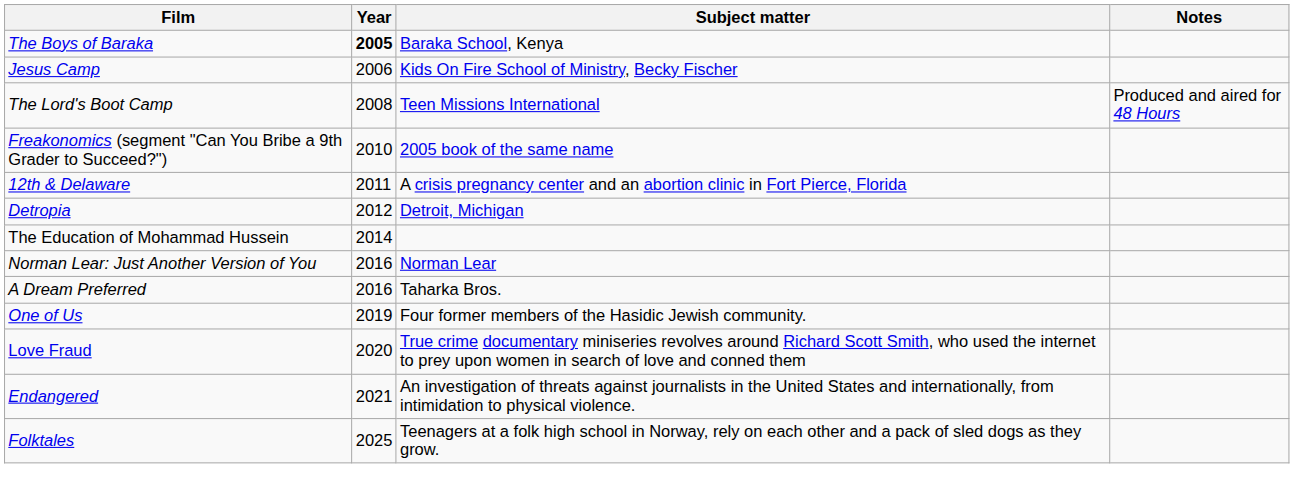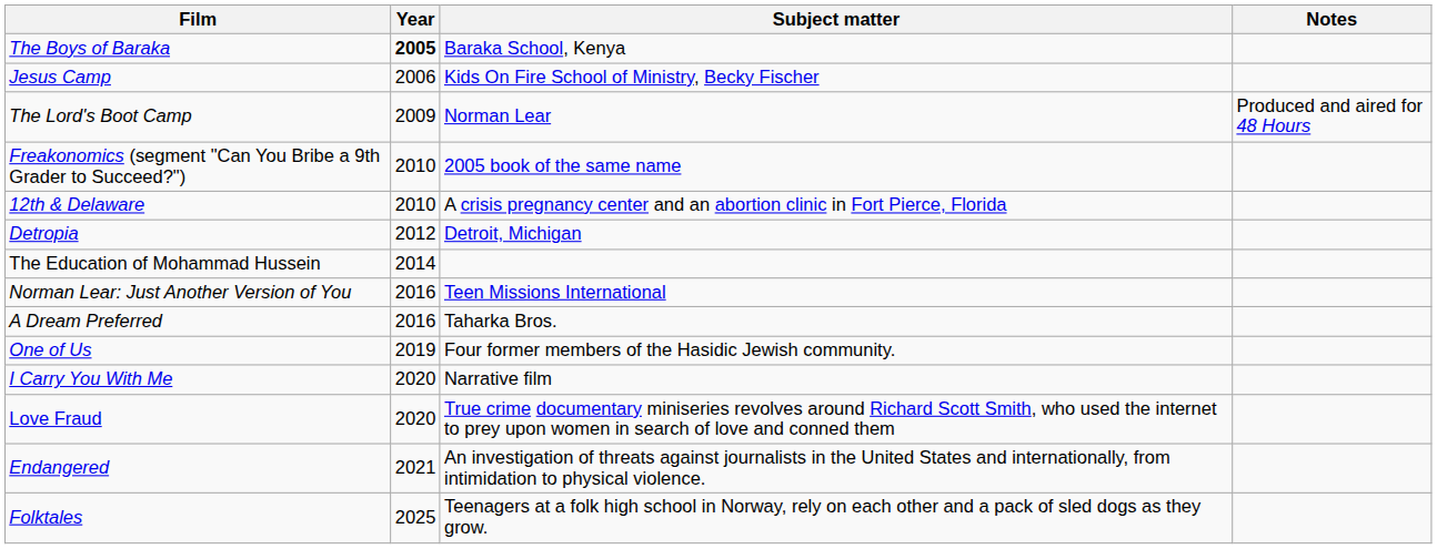 <table class="wikitable sortable">
 <tr>
 <th>Film</th>
 <th>Year</th>
 <th>Subject matter</th>
 <th>Notes</th>
 </tr>
 <tr>
 <td><em><a href='#'>The Boys of Baraka</a></em></td>
 <td><strong>2005</strong></td>
 <td><a href='#'>Baraka School</a>, Kenya</td>
 <td></td>
 </tr>
 <tr>
 <td><em><a href='#'>Jesus Camp</a></em></td>
 <td>2006</td>
 <td><a href='#'>Kids On Fire School of Ministry</a>, <a href='#'>Becky Fischer</a></td>
 <td></td>
 </tr>
 <tr>
 <td><em>The Lord's Boot Camp</em></td>
-<td>2008</td>
-<td><a href='#'>Teen Missions International</a></td>
+<td>2009</td>
+<td><a href='#'>Norman Lear</a></td>
 <td>Produced and aired for <em><a href='#'>48 Hours</a></em></td>
 </tr>
 <tr>
 <td><em><a href='#'>Freakonomics</a></em> (segment "Can You Bribe a 9th Grader to Succeed?")</td>
 <td>2010</td>
 <td><a href='#'>2005 book of the same name</a></td>
 <td></td>
 </tr>
 <tr>
 <td><em><a href='#'>12th & Delaware</a></em></td>
-<td>2011</td>
+<td>2010</td>
 <td>A <a href='#'>crisis pregnancy center</a> and an <a href='#'>abortion clinic</a> in <a href='#'>Fort Pierce, Florida</a></td>
 <td></td>
 </tr>
 <tr>
 <td><em><a href='#'>Detropia</a></em></td>
 <td>2012</td>
 <td><a href='#'>Detroit, Michigan</a></td>
 <td></td>
 </tr>
 <tr>
 <td>The Education of Mohammad Hussein</td>
 <td>2014</td>
 <td></td>
 <td></td>
 </tr>
 <tr>
 <td><em>Norman Lear: Just Another Version of You</em></td>
 <td>2016</td>
-<td><a href='#'>Norman Lear</a></td>
+<td><a href='#'>Teen Missions International</a></td>
 <td></td>
 </tr>
 <tr>
 <td><em>A Dream Preferred</em></td>
 <td>2016</td>
 <td>Taharka Bros.</td>
 <td></td>
 </tr>
 <tr>
 <td><em><a href='#'>One of Us</a></em></td>
 <td>2019</td>
 <td>Four former members of the Hasidic Jewish community.</td>
+<td></td>
+</tr>
+<tr>
+<td><em><a href='#'>I Carry You With Me</a></em></td>
+<td>2020</td>
+<td>Narrative film</td>
 <td></td>
 </tr>
 <tr>
 <td><a href='#'>Love Fraud</a></td>
 <td>2020</td>
 <td><a href='#'>True crime</a> <a href='#'>documentary</a> miniseries revolves around <a href='#'>Richard Scott Smith</a>, who used the internet to prey upon women in search of love and conned them</td>
 <td></td>
 </tr>
 <tr>
 <td><em><a href='#'>Endangered</a></em></td>
 <td>2021</td>
 <td>An investigation of threats against journalists in the United States and internationally, from intimidation to physical violence.</td>
 <td></td>
 </tr>
 <tr>
 <td><em><a href='#'>Folktales</a></em></td>
 <td>2025</td>
 <td>Teenagers at a folk high school in Norway, rely on each other and a pack of sled dogs as they grow.</td>
 <td></td>
 </tr>
 </table>
